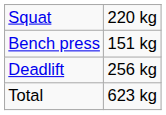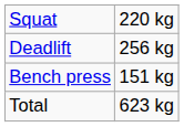 <table class="wikitable">
 <tr>
 <td><a href='#'>Squat</a></td>
 <td>220 kg</td>
 </tr>
 <tr>
+<td><a href='#'>Deadlift</a></td>
+<td>256 kg</td>
+</tr>
+<tr>
 <td><a href='#'>Bench press</a></td>
 <td>151 kg</td>
-</tr>
-<tr>
-<td><a href='#'>Deadlift</a></td>
-<td>256 kg</td>
 </tr>
 <tr>
 <td>Total</td>
 <td>623 kg</td>
 </tr>
 </table>
